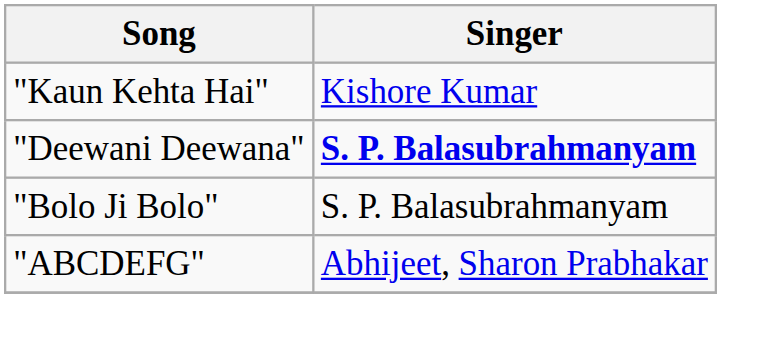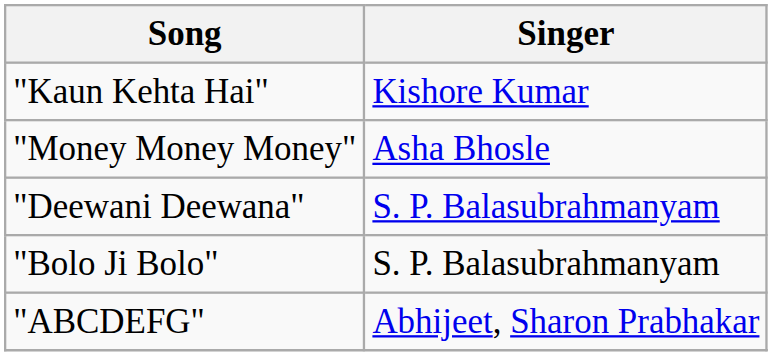 <table class="wikitable" style="font-size:95%;">
 <tr>
 <th>Song</th>
 <th>Singer</th>
 </tr>
 <tr>
 <td>"Kaun Kehta Hai"</td>
 <td><a href='#'>Kishore Kumar</a></td>
 </tr>
 <tr>
+<td>"Money Money Money"</td>
+<td><a href='#'>Asha Bhosle</a></td>
+</tr>
+<tr>
 <td>"Deewani Deewana"</td>
-<td><strong><a href='#'>S. P. Balasubrahmanyam</a></strong></td>
+<td><a href='#'>S. P. Balasubrahmanyam</a></td>
 </tr>
 <tr>
 <td>"Bolo Ji Bolo"</td>
 <td>S. P. Balasubrahmanyam</td>
 </tr>
 <tr>
 <td>"ABCDEFG"</td>
 <td><a href='#'>Abhijeet</a>, <a href='#'>Sharon Prabhakar</a></td>
 </tr>
 <tr>
 </tr>
 </table>
